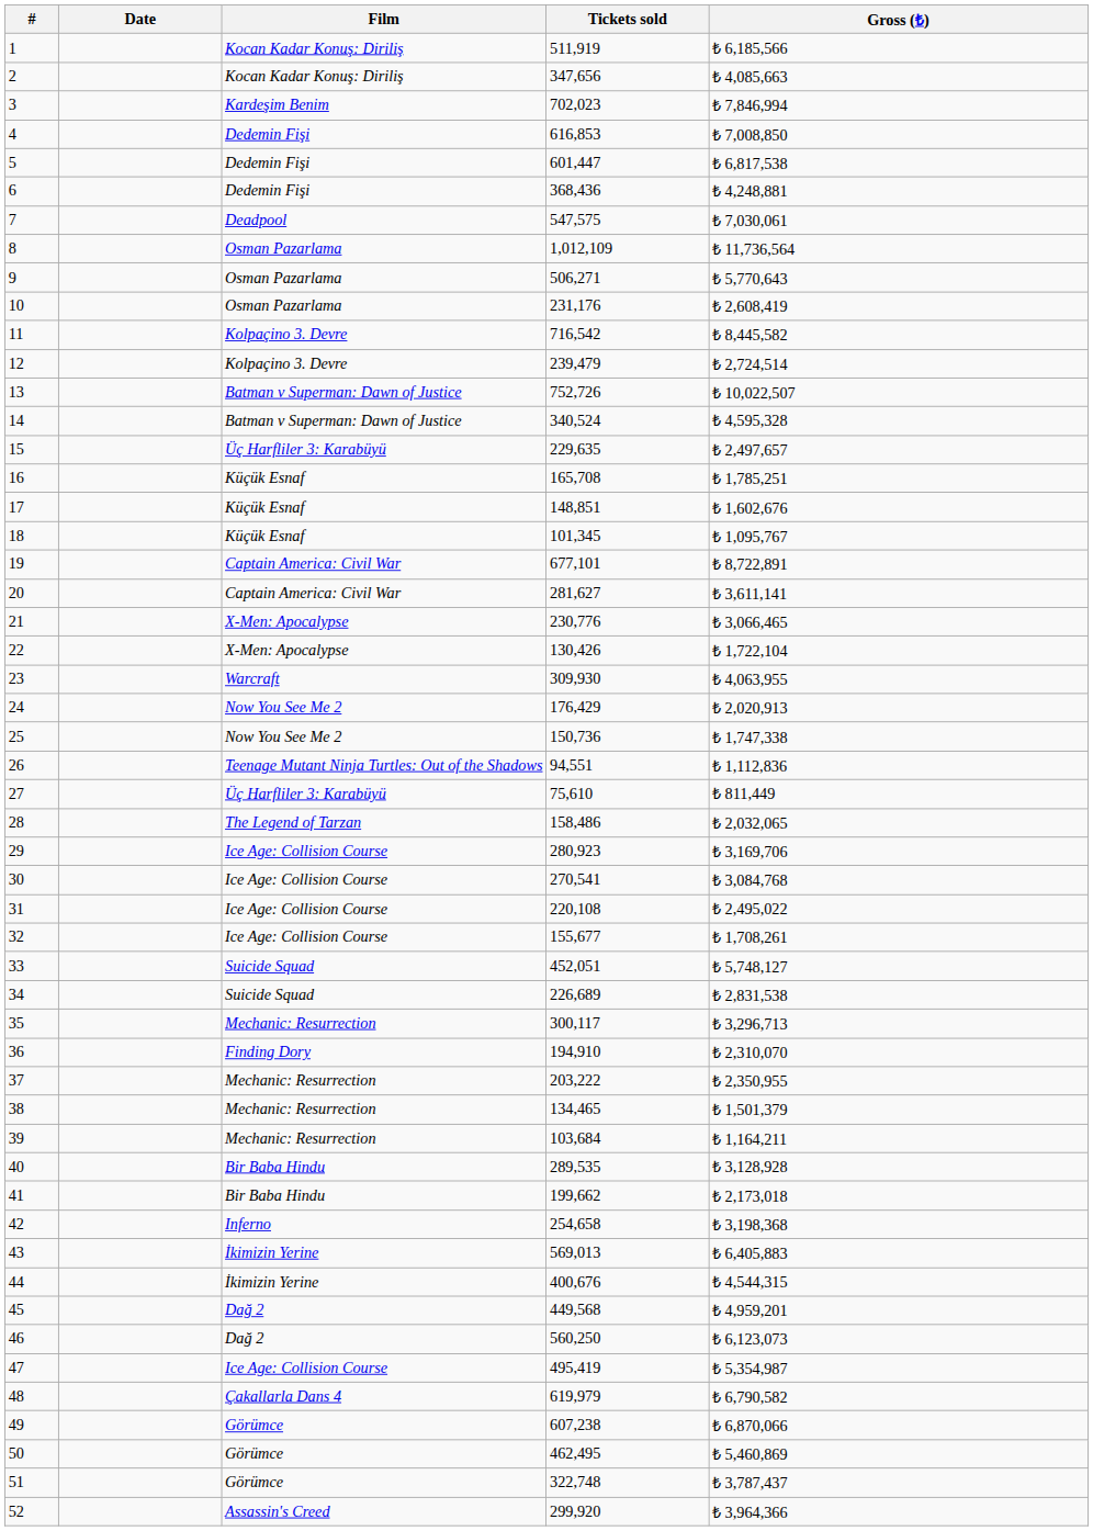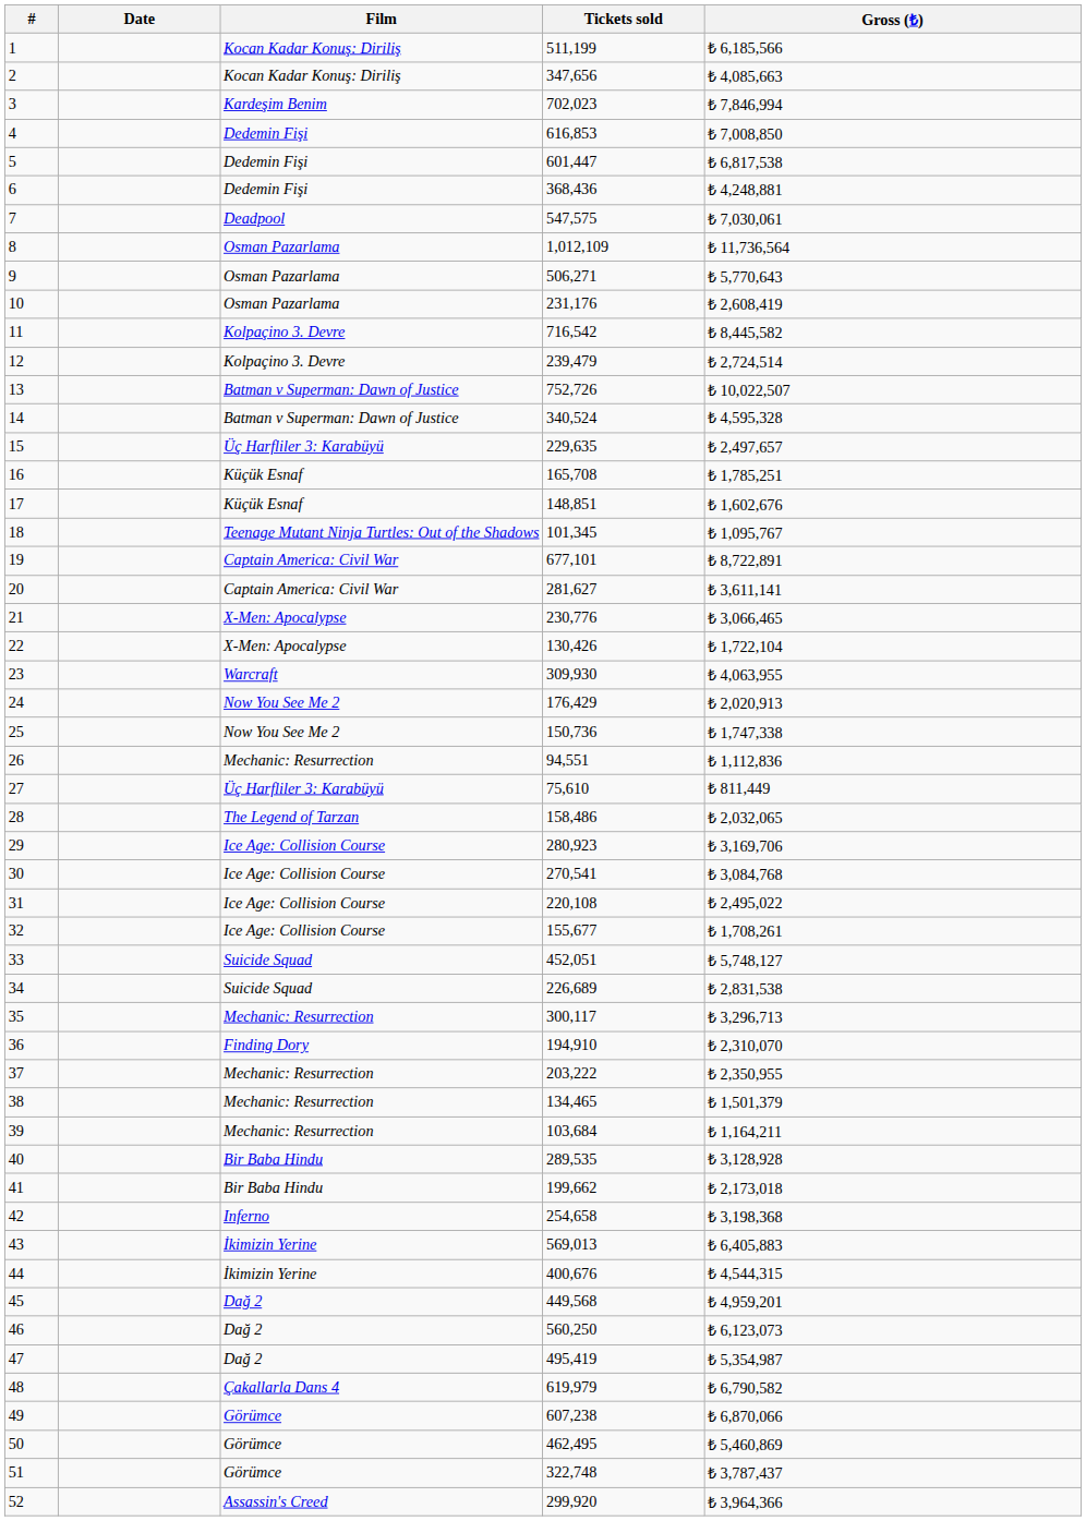 <table class="wikitable sortable">
 <tr>
 <th width="5%">#</th>
 <th width="15%">Date</th>
 <th width="30%">Film</th>
 <th width="15%">Tickets sold</th>
 <th width="35%">Gross (<a href='#'>₺</a>)</th>
 </tr>
 <tr>
 <td>1</td>
 <td></td>
 <td><em><a href='#'>Kocan Kadar Konuş: Diriliş</a></em></td>
-<td>511,919</td>
+<td>511,199</td>
 <td>₺ 6,185,566</td>
 </tr>
 <tr>
 <td>2</td>
 <td></td>
 <td><em>Kocan Kadar Konuş: Diriliş</em></td>
 <td>347,656</td>
 <td>₺ 4,085,663</td>
 </tr>
 <tr>
 <td>3</td>
 <td></td>
 <td><em><a href='#'>Kardeşim Benim</a></em></td>
 <td>702,023</td>
 <td>₺ 7,846,994</td>
 </tr>
 <tr>
 <td>4</td>
 <td></td>
 <td><em><a href='#'>Dedemin Fişi</a></em></td>
 <td>616,853</td>
 <td>₺ 7,008,850</td>
 </tr>
 <tr>
 <td>5</td>
 <td></td>
 <td><em>Dedemin Fişi</em></td>
 <td>601,447</td>
 <td>₺ 6,817,538</td>
 </tr>
 <tr>
 <td>6</td>
 <td></td>
 <td><em>Dedemin Fişi</em></td>
 <td>368,436</td>
 <td>₺ 4,248,881</td>
 </tr>
 <tr>
 <td>7</td>
 <td></td>
 <td><em><a href='#'>Deadpool</a></em></td>
 <td>547,575</td>
 <td>₺ 7,030,061</td>
 </tr>
 <tr>
 <td>8</td>
 <td></td>
 <td><em><a href='#'>Osman Pazarlama</a></em></td>
 <td>1,012,109</td>
 <td>₺ 11,736,564</td>
 </tr>
 <tr>
 <td>9</td>
 <td></td>
 <td><em>Osman Pazarlama</em></td>
 <td>506,271</td>
 <td>₺ 5,770,643</td>
 </tr>
 <tr>
 <td>10</td>
 <td></td>
 <td><em>Osman Pazarlama</em></td>
 <td>231,176</td>
 <td>₺ 2,608,419</td>
 </tr>
 <tr>
 <td>11</td>
 <td></td>
 <td><em><a href='#'>Kolpaçino 3. Devre</a></em></td>
 <td>716,542</td>
 <td>₺ 8,445,582</td>
 </tr>
 <tr>
 <td>12</td>
 <td></td>
 <td><em>Kolpaçino 3. Devre</em></td>
 <td>239,479</td>
 <td>₺ 2,724,514</td>
 </tr>
 <tr>
 <td>13</td>
 <td></td>
 <td><em><a href='#'>Batman v Superman: Dawn of Justice</a></em></td>
 <td>752,726</td>
 <td>₺ 10,022,507</td>
 </tr>
 <tr>
 <td>14</td>
 <td></td>
 <td><em>Batman v Superman: Dawn of Justice</em></td>
 <td>340,524</td>
 <td>₺ 4,595,328</td>
 </tr>
 <tr>
 <td>15</td>
 <td></td>
 <td><em><a href='#'>Üç Harfliler 3: Karabüyü</a></em></td>
 <td>229,635</td>
 <td>₺ 2,497,657</td>
 </tr>
 <tr>
 <td>16</td>
 <td></td>
 <td><em>Küçük Esnaf</em></td>
 <td>165,708</td>
 <td>₺ 1,785,251</td>
 </tr>
 <tr>
 <td>17</td>
 <td></td>
 <td><em>Küçük Esnaf</em></td>
 <td>148,851</td>
 <td>₺ 1,602,676</td>
 </tr>
 <tr>
 <td>18</td>
 <td></td>
-<td><em>Küçük Esnaf</em></td>
+<td><em><a href='#'>Teenage Mutant Ninja Turtles: Out of the Shadows</a></em></td>
 <td>101,345</td>
 <td>₺ 1,095,767</td>
 </tr>
 <tr>
 <td>19</td>
 <td></td>
 <td><em><a href='#'>Captain America: Civil War</a></em></td>
 <td>677,101</td>
 <td>₺ 8,722,891</td>
 </tr>
 <tr>
 <td>20</td>
 <td></td>
 <td><em>Captain America: Civil War</em></td>
 <td>281,627</td>
 <td>₺ 3,611,141</td>
 </tr>
 <tr>
 <td>21</td>
 <td></td>
 <td><em><a href='#'>X-Men: Apocalypse</a></em></td>
 <td>230,776</td>
 <td>₺ 3,066,465</td>
 </tr>
 <tr>
 <td>22</td>
 <td></td>
 <td><em>X-Men: Apocalypse</em></td>
 <td>130,426</td>
 <td>₺ 1,722,104</td>
 </tr>
 <tr>
 <td>23</td>
 <td></td>
 <td><em><a href='#'>Warcraft</a></em></td>
 <td>309,930</td>
 <td>₺ 4,063,955</td>
 </tr>
 <tr>
 <td>24</td>
 <td></td>
 <td><em><a href='#'>Now You See Me 2</a></em></td>
 <td>176,429</td>
 <td>₺ 2,020,913</td>
 </tr>
 <tr>
 <td>25</td>
 <td></td>
 <td><em>Now You See Me 2</em></td>
 <td>150,736</td>
 <td>₺ 1,747,338</td>
 </tr>
 <tr>
 <td>26</td>
 <td></td>
-<td><em><a href='#'>Teenage Mutant Ninja Turtles: Out of the Shadows</a></em></td>
+<td><em>Mechanic: Resurrection</em></td>
 <td>94,551</td>
 <td>₺ 1,112,836</td>
 </tr>
 <tr>
 <td>27</td>
 <td></td>
 <td><em><a href='#'>Üç Harfliler 3: Karabüyü</a></em></td>
 <td>75,610</td>
 <td>₺ 811,449</td>
 </tr>
 <tr>
 <td>28</td>
 <td></td>
 <td><em><a href='#'>The Legend of Tarzan</a></em></td>
 <td>158,486</td>
 <td>₺ 2,032,065</td>
 </tr>
 <tr>
 <td>29</td>
 <td></td>
 <td><em><a href='#'>Ice Age: Collision Course</a></em></td>
 <td>280,923</td>
 <td>₺ 3,169,706</td>
 </tr>
 <tr>
 <td>30</td>
 <td></td>
 <td><em>Ice Age: Collision Course</em></td>
 <td>270,541</td>
 <td>₺ 3,084,768</td>
 </tr>
 <tr>
 <td>31</td>
 <td></td>
 <td><em>Ice Age: Collision Course</em></td>
 <td>220,108</td>
 <td>₺ 2,495,022</td>
 </tr>
 <tr>
 <td>32</td>
 <td></td>
 <td><em>Ice Age: Collision Course</em></td>
 <td>155,677</td>
 <td>₺ 1,708,261</td>
 </tr>
 <tr>
 <td>33</td>
 <td></td>
 <td><em><a href='#'>Suicide Squad</a></em></td>
 <td>452,051</td>
 <td>₺ 5,748,127</td>
 </tr>
 <tr>
 <td>34</td>
 <td></td>
 <td><em>Suicide Squad</em></td>
 <td>226,689</td>
 <td>₺ 2,831,538</td>
 </tr>
 <tr>
 <td>35</td>
 <td></td>
 <td><em><a href='#'>Mechanic: Resurrection</a></em></td>
 <td>300,117</td>
 <td>₺ 3,296,713</td>
 </tr>
 <tr>
 <td>36</td>
 <td></td>
 <td><em><a href='#'>Finding Dory</a></em></td>
 <td>194,910</td>
 <td>₺ 2,310,070</td>
 </tr>
 <tr>
 <td>37</td>
 <td></td>
 <td><em>Mechanic: Resurrection</em></td>
 <td>203,222</td>
 <td>₺ 2,350,955</td>
 </tr>
 <tr>
 <td>38</td>
 <td></td>
 <td><em>Mechanic: Resurrection</em></td>
 <td>134,465</td>
 <td>₺ 1,501,379</td>
 </tr>
 <tr>
 <td>39</td>
 <td></td>
 <td><em>Mechanic: Resurrection</em></td>
 <td>103,684</td>
 <td>₺ 1,164,211</td>
 </tr>
 <tr>
 <td>40</td>
 <td></td>
 <td><em><a href='#'>Bir Baba Hindu</a></em></td>
 <td>289,535</td>
 <td>₺ 3,128,928</td>
 </tr>
 <tr>
 <td>41</td>
 <td></td>
 <td><em>Bir Baba Hindu</em></td>
 <td>199,662</td>
 <td>₺ 2,173,018</td>
 </tr>
 <tr>
 <td>42</td>
 <td></td>
 <td><em><a href='#'>Inferno</a></em></td>
 <td>254,658</td>
 <td>₺ 3,198,368</td>
 </tr>
 <tr>
 <td>43</td>
 <td></td>
 <td><em><a href='#'>İkimizin Yerine</a></em></td>
 <td>569,013</td>
 <td>₺ 6,405,883</td>
 </tr>
 <tr>
 <td>44</td>
 <td></td>
 <td><em>İkimizin Yerine</em></td>
 <td>400,676</td>
 <td>₺ 4,544,315</td>
 </tr>
 <tr>
 <td>45</td>
 <td></td>
 <td><em><a href='#'>Dağ 2</a></em></td>
 <td>449,568</td>
 <td>₺ 4,959,201</td>
 </tr>
 <tr>
 <td>46</td>
 <td></td>
 <td><em>Dağ 2</em></td>
 <td>560,250</td>
 <td>₺ 6,123,073</td>
 </tr>
 <tr>
 <td>47</td>
 <td></td>
-<td><em><a href='#'>Ice Age: Collision Course</a></em></td>
+<td><em>Dağ 2</em></td>
 <td>495,419</td>
 <td>₺ 5,354,987</td>
 </tr>
 <tr>
 <td>48</td>
 <td></td>
 <td><em><a href='#'>Çakallarla Dans 4</a></em></td>
 <td>619,979</td>
 <td>₺ 6,790,582</td>
 </tr>
 <tr>
 <td>49</td>
 <td></td>
 <td><em><a href='#'>Görümce</a></em></td>
 <td>607,238</td>
 <td>₺ 6,870,066</td>
 </tr>
 <tr>
 <td>50</td>
 <td></td>
 <td><em>Görümce</em></td>
 <td>462,495</td>
 <td>₺ 5,460,869</td>
 </tr>
 <tr>
 <td>51</td>
 <td></td>
 <td><em>Görümce</em></td>
 <td>322,748</td>
 <td>₺ 3,787,437</td>
 </tr>
 <tr>
 <td>52</td>
 <td></td>
 <td><em><a href='#'>Assassin's Creed</a></em></td>
 <td>299,920</td>
 <td>₺ 3,964,366</td>
 </tr>
 </table>
